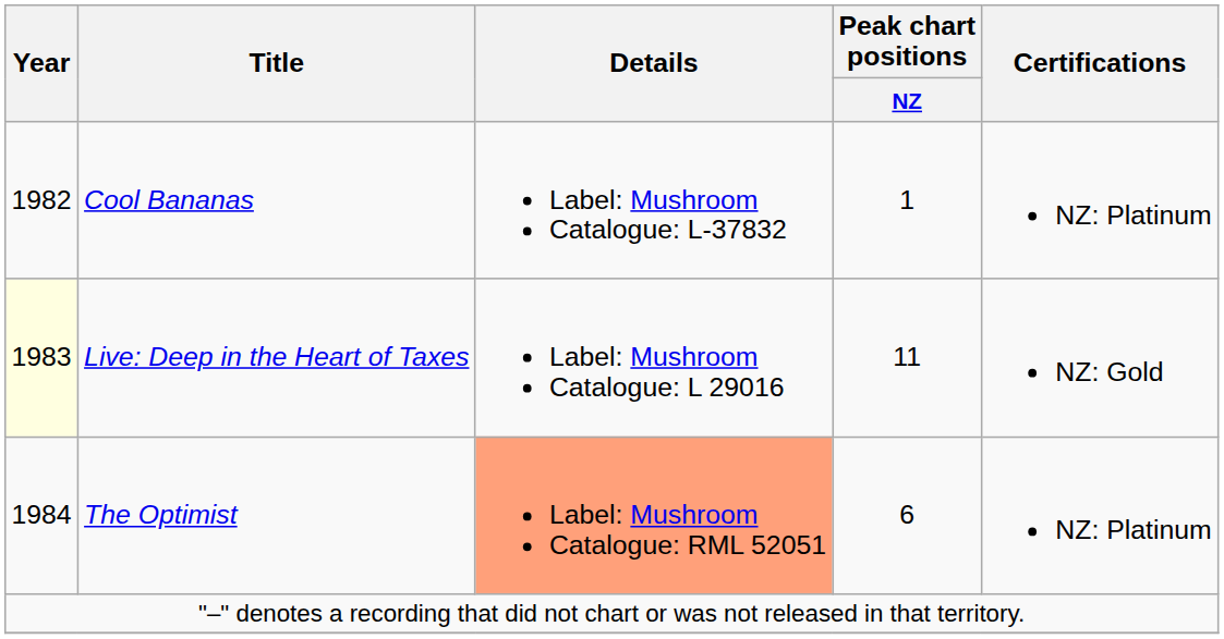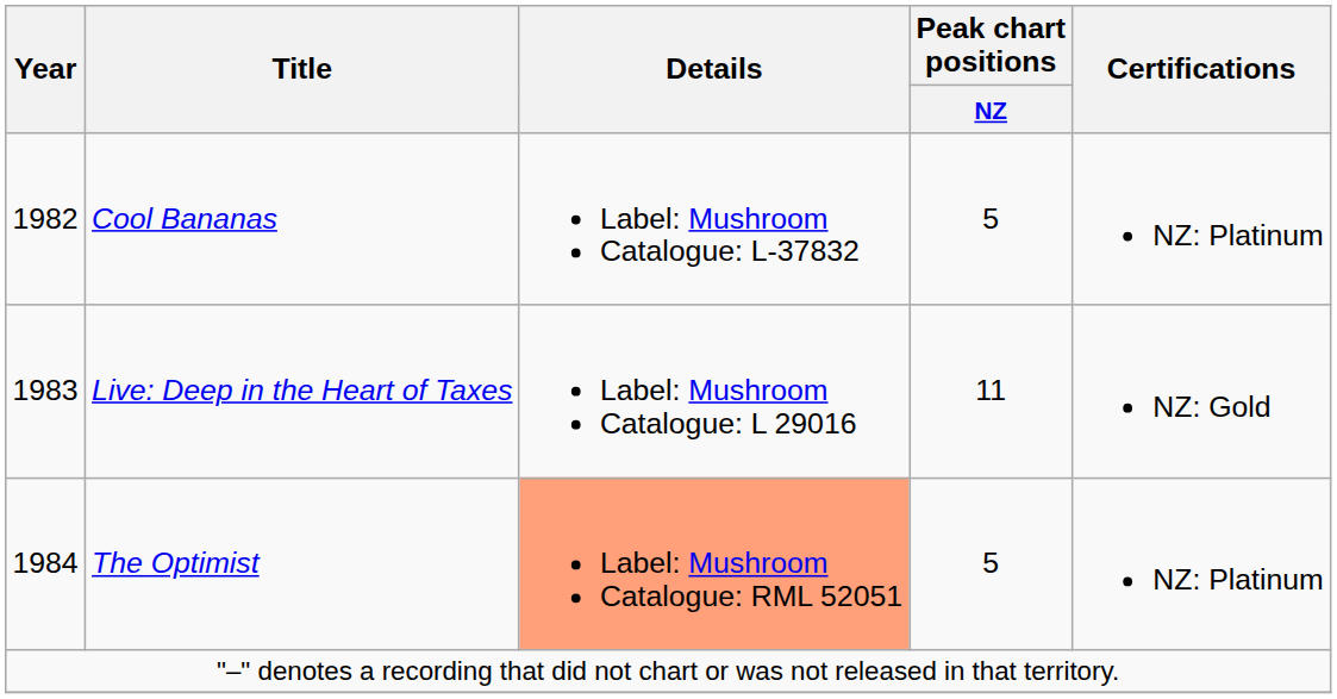 <table class="wikitable plainrowheaders">
 <tr>
 <th rowspan="2">Year</th>
 <th rowspan="2">Title</th>
 <th rowspan="2">Details</th>
 <th>Peak chart<br>positions</th>
 <th rowspan="2">Certifications</th>
 </tr>
 <tr>
 <th><small><a href='#'>NZ</a></small></th>
 </tr>
 <tr>
 <td>1982</td>
 <td><em><a href='#'>Cool Bananas</a></em></td>
 <td><br><ul><li>Label: <a href='#'>Mushroom</a></li><li>Catalogue: L-37832</li></ul></td>
-<td align="center">1</td>
+<td align="center">5</td>
 <td><br><ul><li>NZ: Platinum</li></ul></td>
 </tr>
 <tr>
-<td style="background: lightyellow;">1983</td>
+<td>1983</td>
 <td><em><a href='#'>Live: Deep in the Heart of Taxes</a></em></td>
 <td><br><ul><li>Label: <a href='#'>Mushroom</a></li><li>Catalogue: L 29016</li></ul></td>
 <td align="center">11</td>
 <td><br><ul><li>NZ: Gold</li></ul></td>
 </tr>
 <tr>
 <td>1984</td>
 <td><em><a href='#'>The Optimist</a></em></td>
 <td style="background: lightsalmon;"><br><ul><li>Label: <a href='#'>Mushroom</a></li><li>Catalogue: RML 52051</li></ul></td>
-<td align="center">6</td>
+<td align="center">5</td>
 <td><br><ul><li>NZ: Platinum</li></ul></td>
 </tr>
 <tr>
 <td colspan="5" style="font-size:90%" align="center">"–" denotes a recording that did not chart or was not released in that territory.</td>
 </tr>
 <tr>
 </tr>
 </table>
